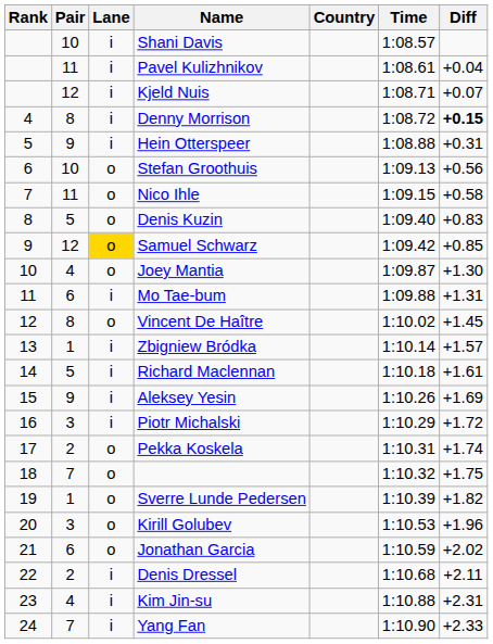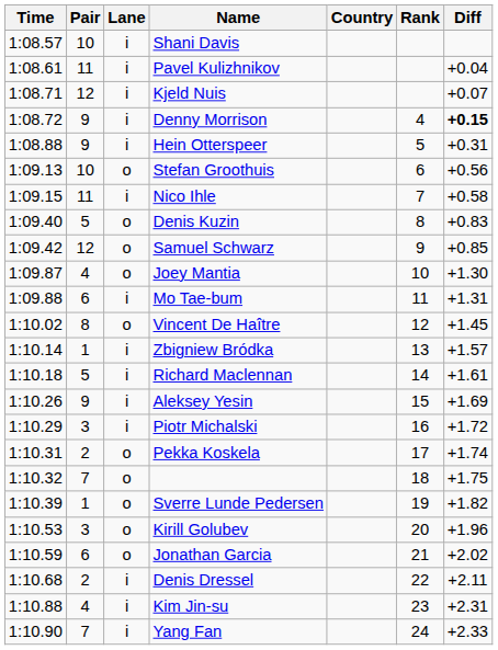 <table class="wikitable sortable" style="text-align:center">
 <tr>
-<th>Rank</th>
+<th>Time</th>
 <th>Pair</th>
 <th>Lane</th>
 <th>Name</th>
 <th>Country</th>
-<th>Time</th>
+<th>Rank</th>
 <th>Diff</th>
 </tr>
 <tr>
-<td></td>
+<td>1:08.57</td>
 <td>10</td>
 <td>i</td>
 <td align=left><a href='#'>Shani Davis</a></td>
 <td align=left></td>
-<td>1:08.57</td>
+<td></td>
 <td></td>
 </tr>
 <tr>
-<td></td>
+<td>1:08.61</td>
 <td>11</td>
 <td>i</td>
 <td align=left><a href='#'>Pavel Kulizhnikov</a></td>
 <td align=left></td>
-<td>1:08.61</td>
+<td></td>
 <td>+0.04</td>
 </tr>
 <tr>
-<td></td>
+<td>1:08.71</td>
 <td>12</td>
 <td>i</td>
 <td align=left><a href='#'>Kjeld Nuis</a></td>
 <td align=left></td>
-<td>1:08.71</td>
+<td></td>
 <td>+0.07</td>
 </tr>
 <tr>
-<td>4</td>
-<td>8</td>
+<td>1:08.72</td>
+<td>9</td>
 <td>i</td>
 <td align=left><a href='#'>Denny Morrison</a></td>
 <td align=left></td>
-<td>1:08.72</td>
+<td>4</td>
 <td><strong>+0.15</strong></td>
 </tr>
 <tr>
-<td>5</td>
+<td>1:08.88</td>
 <td>9</td>
 <td>i</td>
 <td align=left><a href='#'>Hein Otterspeer</a></td>
 <td align=left></td>
-<td>1:08.88</td>
+<td>5</td>
 <td>+0.31</td>
 </tr>
 <tr>
-<td>6</td>
+<td>1:09.13</td>
 <td>10</td>
 <td>o</td>
 <td align=left><a href='#'>Stefan Groothuis</a></td>
 <td align=left></td>
-<td>1:09.13</td>
+<td>6</td>
 <td>+0.56</td>
 </tr>
 <tr>
-<td>7</td>
+<td>1:09.15</td>
 <td>11</td>
-<td>o</td>
+<td>i</td>
 <td align=left><a href='#'>Nico Ihle</a></td>
 <td align=left></td>
-<td>1:09.15</td>
+<td>7</td>
 <td>+0.58</td>
 </tr>
 <tr>
-<td>8</td>
+<td>1:09.40</td>
 <td>5</td>
 <td>o</td>
 <td align=left><a href='#'>Denis Kuzin</a></td>
 <td align=left></td>
-<td>1:09.40</td>
+<td>8</td>
 <td>+0.83</td>
 </tr>
 <tr>
-<td>9</td>
+<td>1:09.42</td>
 <td>12</td>
-<td style="background: gold;">o</td>
+<td>o</td>
 <td align=left><a href='#'>Samuel Schwarz</a></td>
 <td align=left></td>
-<td>1:09.42</td>
+<td>9</td>
 <td>+0.85</td>
 </tr>
 <tr>
-<td>10</td>
+<td>1:09.87</td>
 <td>4</td>
 <td>o</td>
 <td align=left><a href='#'>Joey Mantia</a></td>
 <td align=left></td>
-<td>1:09.87</td>
+<td>10</td>
 <td>+1.30</td>
 </tr>
 <tr>
-<td>11</td>
+<td>1:09.88</td>
 <td>6</td>
 <td>i</td>
 <td align=left><a href='#'>Mo Tae-bum</a></td>
 <td align=left></td>
-<td>1:09.88</td>
+<td>11</td>
 <td>+1.31</td>
 </tr>
 <tr>
-<td>12</td>
+<td>1:10.02</td>
 <td>8</td>
 <td>o</td>
 <td align=left><a href='#'>Vincent De Haître</a></td>
 <td align=left></td>
-<td>1:10.02</td>
+<td>12</td>
 <td>+1.45</td>
 </tr>
 <tr>
-<td>13</td>
+<td>1:10.14</td>
 <td>1</td>
 <td>i</td>
 <td align=left><a href='#'>Zbigniew Bródka</a></td>
 <td align=left></td>
-<td>1:10.14</td>
+<td>13</td>
 <td>+1.57</td>
 </tr>
 <tr>
-<td>14</td>
+<td>1:10.18</td>
 <td>5</td>
 <td>i</td>
 <td align=left><a href='#'>Richard Maclennan</a></td>
 <td align=left></td>
-<td>1:10.18</td>
+<td>14</td>
 <td>+1.61</td>
 </tr>
 <tr>
-<td>15</td>
+<td>1:10.26</td>
 <td>9</td>
 <td>i</td>
 <td align=left><a href='#'>Aleksey Yesin</a></td>
 <td align=left></td>
-<td>1:10.26</td>
+<td>15</td>
 <td>+1.69</td>
 </tr>
 <tr>
-<td>16</td>
+<td>1:10.29</td>
 <td>3</td>
 <td>i</td>
 <td align=left><a href='#'>Piotr Michalski</a></td>
 <td align=left></td>
-<td>1:10.29</td>
+<td>16</td>
 <td>+1.72</td>
 </tr>
 <tr>
-<td>17</td>
+<td>1:10.31</td>
 <td>2</td>
 <td>o</td>
 <td align=left><a href='#'>Pekka Koskela</a></td>
 <td align=left></td>
-<td>1:10.31</td>
+<td>17</td>
 <td>+1.74</td>
 </tr>
 <tr>
-<td>18</td>
+<td>1:10.32</td>
 <td>7</td>
 <td>o</td>
 <td align=left></td>
 <td align=left></td>
-<td>1:10.32</td>
+<td>18</td>
 <td>+1.75</td>
 </tr>
 <tr>
-<td>19</td>
+<td>1:10.39</td>
 <td>1</td>
 <td>o</td>
 <td align=left><a href='#'>Sverre Lunde Pedersen</a></td>
 <td align=left></td>
-<td>1:10.39</td>
+<td>19</td>
 <td>+1.82</td>
 </tr>
 <tr>
-<td>20</td>
+<td>1:10.53</td>
 <td>3</td>
 <td>o</td>
 <td align=left><a href='#'>Kirill Golubev</a></td>
 <td align=left></td>
-<td>1:10.53</td>
+<td>20</td>
 <td>+1.96</td>
 </tr>
 <tr>
-<td>21</td>
+<td>1:10.59</td>
 <td>6</td>
 <td>o</td>
 <td align=left><a href='#'>Jonathan Garcia</a></td>
 <td align=left></td>
-<td>1:10.59</td>
+<td>21</td>
 <td>+2.02</td>
 </tr>
 <tr>
-<td>22</td>
+<td>1:10.68</td>
 <td>2</td>
 <td>i</td>
 <td align=left><a href='#'>Denis Dressel</a></td>
 <td align=left></td>
-<td>1:10.68</td>
+<td>22</td>
 <td>+2.11</td>
 </tr>
 <tr>
-<td>23</td>
+<td>1:10.88</td>
 <td>4</td>
 <td>i</td>
 <td align=left><a href='#'>Kim Jin-su</a></td>
 <td align=left></td>
-<td>1:10.88</td>
+<td>23</td>
 <td>+2.31</td>
 </tr>
 <tr>
-<td>24</td>
+<td>1:10.90</td>
 <td>7</td>
 <td>i</td>
 <td align=left><a href='#'>Yang Fan</a></td>
 <td align=left></td>
-<td>1:10.90</td>
+<td>24</td>
 <td>+2.33</td>
 </tr>
 </table>
